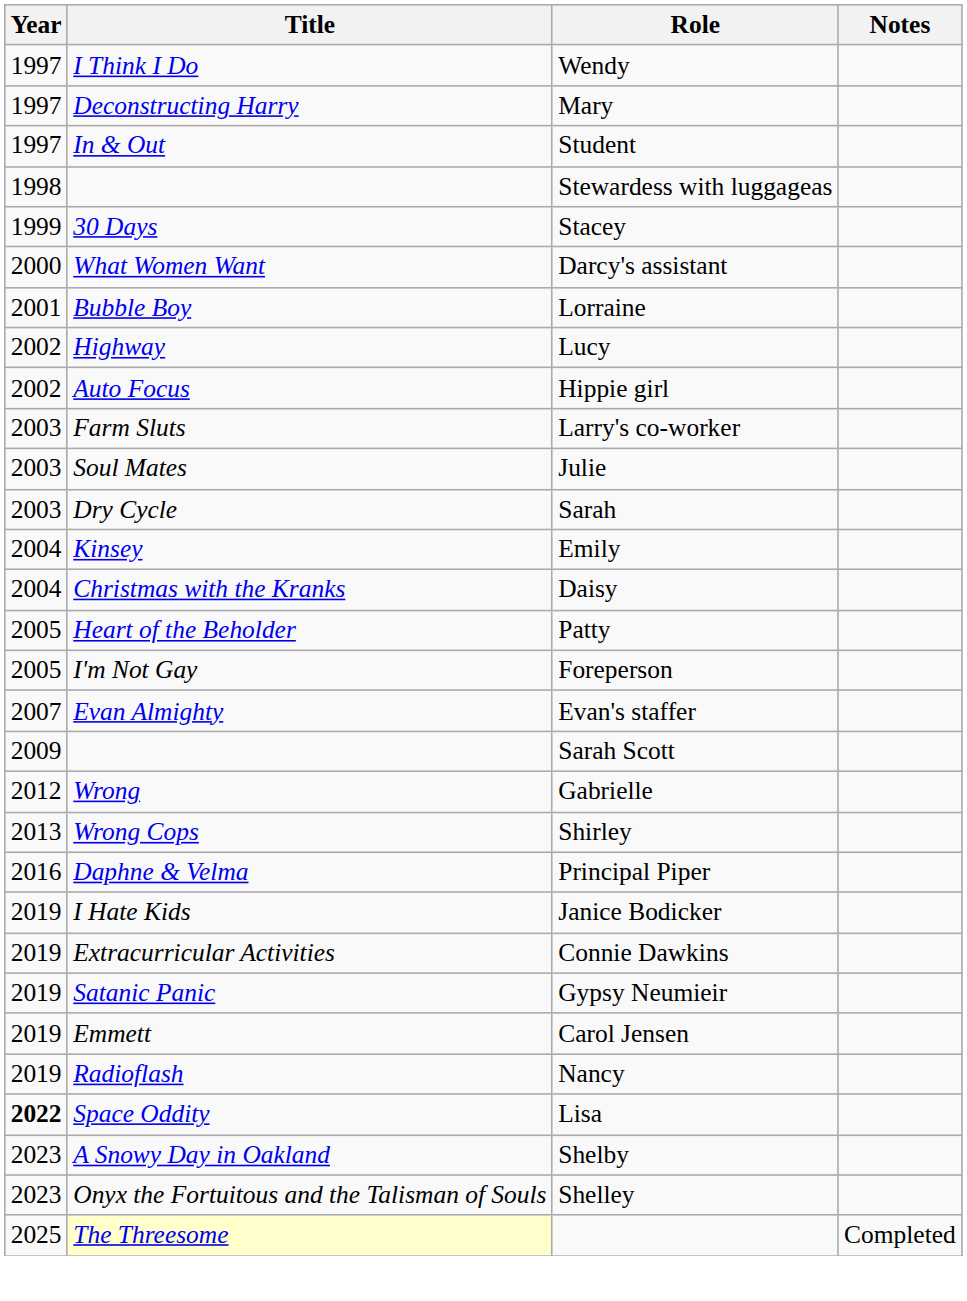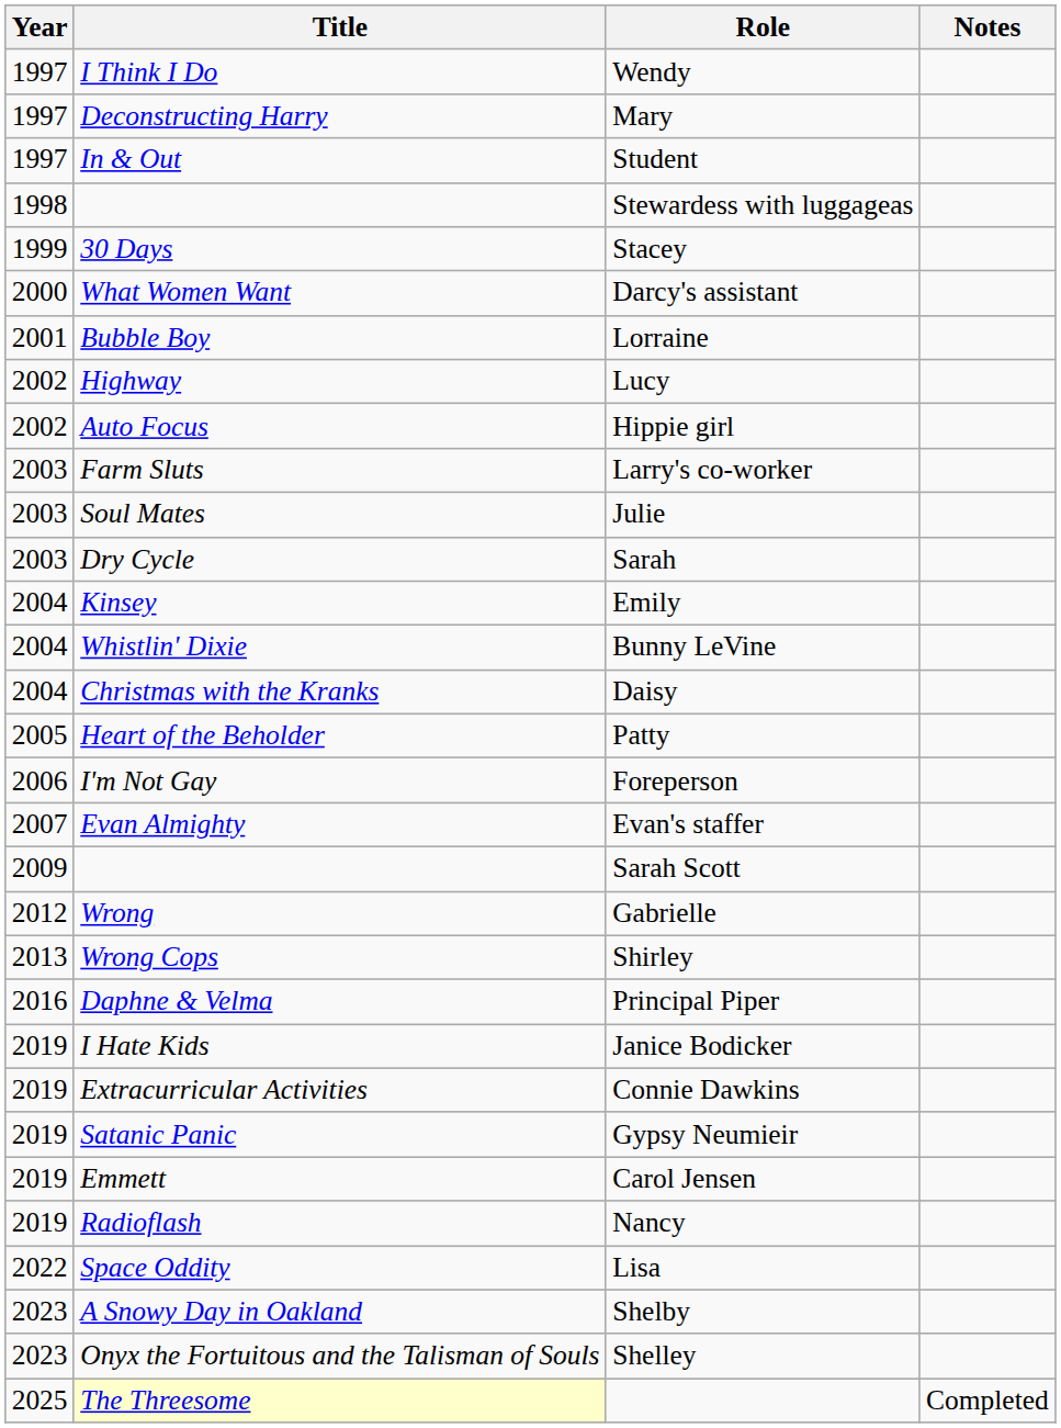 <table class="wikitable sortable">
 <tr>
 <th>Year</th>
 <th>Title</th>
 <th>Role</th>
 <th class="unsortable">Notes</th>
 </tr>
 <tr>
 <td>1997</td>
 <td><em><a href='#'>I Think I Do</a></em></td>
 <td>Wendy</td>
 <td></td>
 </tr>
 <tr>
 <td>1997</td>
 <td><em><a href='#'>Deconstructing Harry</a></em></td>
 <td>Mary</td>
 <td></td>
 </tr>
 <tr>
 <td>1997</td>
 <td><em><a href='#'>In & Out</a></em></td>
 <td>Student</td>
 <td></td>
 </tr>
 <tr>
 <td>1998</td>
 <td><em></em></td>
 <td>Stewardess with luggageas</td>
 <td></td>
 </tr>
 <tr>
 <td>1999</td>
 <td><em><a href='#'>30 Days</a></em></td>
 <td>Stacey</td>
 <td></td>
 </tr>
 <tr>
 <td>2000</td>
 <td><em><a href='#'>What Women Want</a></em></td>
 <td>Darcy's assistant</td>
 <td></td>
 </tr>
 <tr>
 <td>2001</td>
 <td><em><a href='#'>Bubble Boy</a></em></td>
 <td>Lorraine</td>
 <td></td>
 </tr>
 <tr>
 <td>2002</td>
 <td><em><a href='#'>Highway</a></em></td>
 <td>Lucy</td>
 <td></td>
 </tr>
 <tr>
 <td>2002</td>
 <td><em><a href='#'>Auto Focus</a></em></td>
 <td>Hippie girl</td>
 <td></td>
 </tr>
 <tr>
 <td>2003</td>
 <td><em>Farm Sluts</em></td>
 <td>Larry's co-worker</td>
 <td></td>
 </tr>
 <tr>
 <td>2003</td>
 <td><em>Soul Mates</em></td>
 <td>Julie</td>
 <td></td>
 </tr>
 <tr>
 <td>2003</td>
 <td><em>Dry Cycle</em></td>
 <td>Sarah</td>
 <td></td>
 </tr>
 <tr>
 <td>2004</td>
 <td><em><a href='#'>Kinsey</a></em></td>
 <td>Emily</td>
 <td></td>
 </tr>
 <tr>
 <td>2004</td>
+<td><em><a href='#'>Whistlin' Dixie</a></em></td>
+<td>Bunny LeVine</td>
+<td></td>
+</tr>
+<tr>
+<td>2004</td>
 <td><em><a href='#'>Christmas with the Kranks</a></em></td>
 <td>Daisy</td>
 <td></td>
 </tr>
 <tr>
 <td>2005</td>
 <td><em><a href='#'>Heart of the Beholder</a></em></td>
 <td>Patty</td>
 <td></td>
 </tr>
 <tr>
-<td>2005</td>
+<td>2006</td>
 <td><em>I'm Not Gay</em></td>
 <td>Foreperson</td>
 <td></td>
 </tr>
 <tr>
 <td>2007</td>
 <td><em><a href='#'>Evan Almighty</a></em></td>
 <td>Evan's staffer</td>
 <td></td>
 </tr>
 <tr>
 <td>2009</td>
 <td><em></em></td>
 <td>Sarah Scott</td>
 <td></td>
 </tr>
 <tr>
 <td>2012</td>
 <td><em><a href='#'>Wrong</a></em></td>
 <td>Gabrielle</td>
 <td></td>
 </tr>
 <tr>
 <td>2013</td>
 <td><em><a href='#'>Wrong Cops</a></em></td>
 <td>Shirley</td>
 <td></td>
 </tr>
 <tr>
 <td>2016</td>
 <td><em><a href='#'>Daphne & Velma</a></em></td>
 <td>Principal Piper</td>
 <td></td>
 </tr>
 <tr>
 <td>2019</td>
 <td><em>I Hate Kids</em></td>
 <td>Janice Bodicker</td>
 <td></td>
 </tr>
 <tr>
 <td>2019</td>
 <td><em>Extracurricular Activities </em></td>
 <td>Connie Dawkins</td>
 <td></td>
 </tr>
 <tr>
 <td>2019</td>
 <td><em><a href='#'>Satanic Panic</a></em></td>
 <td>Gypsy Neumieir</td>
 <td></td>
 </tr>
 <tr>
 <td>2019</td>
 <td><em>Emmett</em></td>
 <td>Carol Jensen</td>
 <td></td>
 </tr>
 <tr>
 <td>2019</td>
 <td><em><a href='#'>Radioflash</a></em></td>
 <td>Nancy</td>
 <td></td>
 </tr>
 <tr>
-<td><strong>2022</strong></td>
+<td>2022</td>
 <td><em><a href='#'>Space Oddity</a></em></td>
 <td>Lisa</td>
 <td></td>
 </tr>
 <tr>
 <td>2023</td>
 <td><em><a href='#'>A Snowy Day in Oakland</a></em></td>
 <td>Shelby</td>
 <td></td>
 </tr>
 <tr>
 <td>2023</td>
 <td><em>Onyx the Fortuitous and the Talisman of Souls</em></td>
 <td>Shelley</td>
 <td></td>
 </tr>
 <tr>
 <td>2025</td>
 <td style="background:#FFFFCC;"><em><a href='#'>The Threesome</a></em> </td>
 <td></td>
 <td>Completed</td>
 </tr>
 </table>
